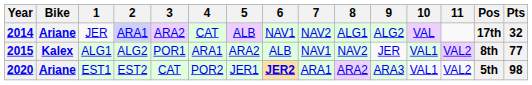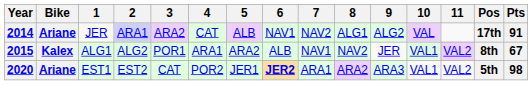 <table class="wikitable" style="text-align:center">
 <tr>
 <th>Year</th>
 <th>Bike</th>
 <th>1</th>
 <th>2</th>
 <th>3</th>
 <th>4</th>
 <th>5</th>
 <th>6</th>
 <th>7</th>
 <th>8</th>
 <th>9</th>
 <th>10</th>
 <th>11</th>
 <th>Pos</th>
 <th>Pts</th>
 </tr>
 <tr>
 <th><a href='#'>2014</a></th>
 <th><a href='#'>Ariane</a></th>
 <td style="background:#;"><a href='#'>JER</a><br></td>
 <td style="background:#cfcfff;"><a href='#'>ARA1</a><br></td>
 <td style="background:#efcfff;"><a href='#'>ARA2</a><br></td>
 <td style="background:#dfffdf;"><a href='#'>CAT</a><br></td>
 <td style="background:#efcfff;"><a href='#'>ALB</a><br></td>
 <td style="background:#dfffdf;"><a href='#'>NAV1</a><br></td>
 <td style="background:#dfffdf;"><a href='#'>NAV2</a><br></td>
 <td style="background:#dfffdf;"><a href='#'>ALG1</a><br></td>
 <td style="background:#dfffdf;"><a href='#'>ALG2</a><br></td>
 <td style="background:#efcfff;"><a href='#'>VAL</a><br></td>
 <td></td>
 <th style="background:#;">17th</th>
-<th style="background:#;">32</th>
+<th style="background:#;">91</th>
 </tr>
 <tr>
 <th><a href='#'>2015</a></th>
 <th><a href='#'>Kalex</a></th>
 <td style="background:#dfffdf;"><a href='#'>ALG1</a><br></td>
 <td style="background:#dfffdf;"><a href='#'>ALG2</a><br></td>
 <td style="background:#dfffdf;"><a href='#'>POR1</a><br></td>
 <td style="background:#dfffdf;"><a href='#'>ARA1</a><br></td>
 <td style="background:#dfffdf;"><a href='#'>ARA2</a><br></td>
 <td style="background:#dfffdf;"><a href='#'>ALB</a><br></td>
 <td style="background:#dfffdf;"><a href='#'>NAV1</a><br></td>
 <td style="background:#dfffdf;"><a href='#'>NAV2</a><br></td>
 <td style="background:#;"><a href='#'>JER</a><br></td>
 <td style="background:#dfffdf;"><a href='#'>VAL1</a><br></td>
 <td style="background:#efcfff;"><a href='#'>VAL2</a><br></td>
 <th>8th</th>
-<th>77</th>
+<th>67</th>
 </tr>
 <tr>
 <th><a href='#'>2020</a></th>
 <th><a href='#'>Ariane</a></th>
 <td style="background:#dfffdf;"><a href='#'>EST1</a><br></td>
 <td style="background:#dfffdf;"><a href='#'>EST2</a><br></td>
 <td style="background:#dfffdf;"><a href='#'>CAT</a><br></td>
 <td style="background:#dfffdf;"><a href='#'>POR2</a><br></td>
 <td style="background:#dfffdf;"><a href='#'>JER1</a><br></td>
 <td style="background:#ffdf9f;"><strong><a href='#'>JER2</a><br></strong></td>
 <td style="background:#dfffdf;"><a href='#'>ARA1</a><br></td>
 <td style="background:#efcfff;"><a href='#'>ARA2</a><br></td>
 <td style="background:#dfffdf;"><a href='#'>ARA3</a><br></td>
 <td style="background:#;"><a href='#'>VAL1</a><br></td>
 <td style="background:#;"><a href='#'>VAL2</a><br></td>
 <th style="background:#;">5th</th>
 <th style="background:#;">98</th>
 </tr>
 </table>
